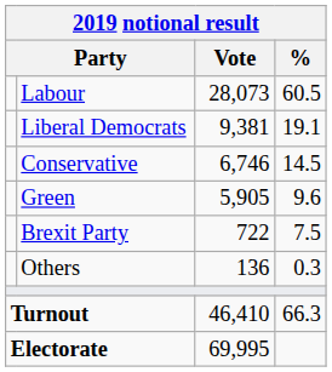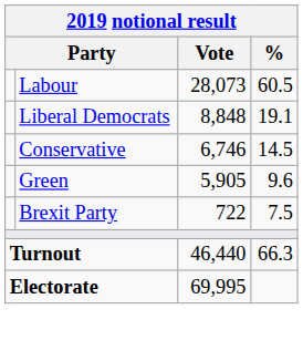 <table class="wikitable">
 <tr>
 <th colspan="4"><a href='#'>2019</a> <a href='#'>notional result</a></th>
 </tr>
 <tr>
 <th bgcolor="#DDDDFF" width="130px" colspan="2">Party</th>
 <th bgcolor="#DDDDFF" width="50px">Vote</th>
 <th bgcolor="#DDDDFF" width="30px">%</th>
 </tr>
 <tr>
 <td></td>
 <td><a href='#'>Labour</a></td>
 <td align=right>28,073</td>
 <td align=right>60.5</td>
 </tr>
 <tr>
 <td></td>
 <td><a href='#'>Liberal Democrats</a></td>
-<td align=right>9,381</td>
+<td align=right>8,848</td>
 <td align=right>19.1</td>
 </tr>
 <tr>
 <td></td>
 <td><a href='#'>Conservative</a></td>
 <td align=right>6,746</td>
 <td align=right>14.5</td>
 </tr>
 <tr>
 <td></td>
 <td><a href='#'>Green</a></td>
 <td align=right>5,905</td>
 <td align=right>9.6</td>
 </tr>
 <tr>
 <td></td>
 <td><a href='#'>Brexit Party</a></td>
 <td align=right>722</td>
 <td align=right>7.5</td>
 </tr>
 <tr>
-<td></td>
-<td>Others</td>
-<td align=right>136</td>
-<td align=right>0.3</td>
-</tr>
-<tr>
 <td colspan="4" bgcolor="#EAECF0"></td>
 </tr>
 <tr>
 <td colspan="2"><strong>Turnout</strong></td>
-<td align=right>46,410</td>
+<td align=right>46,440</td>
 <td align=right>66.3</td>
 </tr>
 <tr>
 <td colspan="2"><strong>Electorate</strong></td>
 <td align=right>69,995</td>
 </tr>
 </table>
